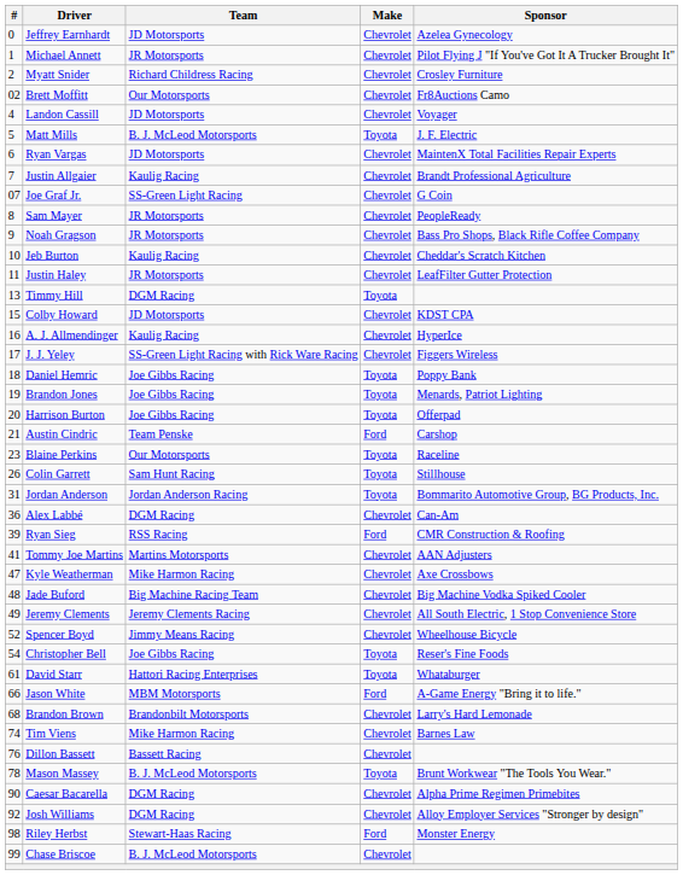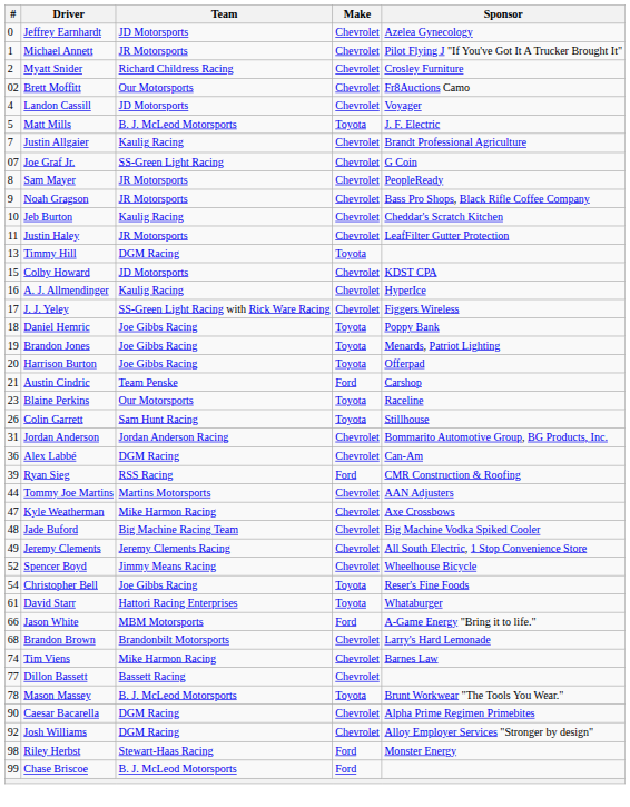 <table class="wikitable" style="font-size:95%">
 <tr>
 <th>#</th>
 <th>Driver</th>
 <th>Team</th>
 <th>Make</th>
 <th>Sponsor</th>
 </tr>
 <tr>
 <td>0</td>
 <td><a href='#'>Jeffrey Earnhardt</a></td>
 <td><a href='#'>JD Motorsports</a></td>
 <td><a href='#'>Chevrolet</a></td>
 <td><a href='#'>Azelea Gynecology</a></td>
 </tr>
 <tr>
 <td>1</td>
 <td><a href='#'>Michael Annett</a></td>
 <td><a href='#'>JR Motorsports</a></td>
 <td><a href='#'>Chevrolet</a></td>
 <td><a href='#'>Pilot Flying J</a> "If You've Got It A Trucker Brought It"</td>
 </tr>
 <tr>
 <td>2</td>
 <td><a href='#'>Myatt Snider</a></td>
 <td><a href='#'>Richard Childress Racing</a></td>
 <td><a href='#'>Chevrolet</a></td>
 <td><a href='#'>Crosley Furniture</a></td>
 </tr>
 <tr>
 <td>02</td>
 <td><a href='#'>Brett Moffitt</a></td>
 <td><a href='#'>Our Motorsports</a></td>
 <td><a href='#'>Chevrolet</a></td>
 <td><a href='#'>Fr8Auctions</a> Camo</td>
 </tr>
 <tr>
 <td>4</td>
 <td><a href='#'>Landon Cassill</a></td>
 <td><a href='#'>JD Motorsports</a></td>
 <td><a href='#'>Chevrolet</a></td>
 <td><a href='#'>Voyager</a></td>
 </tr>
 <tr>
 <td>5</td>
 <td><a href='#'>Matt Mills</a></td>
 <td><a href='#'>B. J. McLeod Motorsports</a></td>
 <td><a href='#'>Toyota</a></td>
 <td><a href='#'>J. F. Electric</a></td>
-</tr>
-<tr>
-<td>6</td>
-<td><a href='#'>Ryan Vargas</a></td>
-<td><a href='#'>JD Motorsports</a></td>
-<td><a href='#'>Chevrolet</a></td>
-<td><a href='#'>MaintenX Total Facilities Repair Experts</a></td>
 </tr>
 <tr>
 <td>7</td>
 <td><a href='#'>Justin Allgaier</a></td>
 <td><a href='#'>Kaulig Racing</a></td>
 <td><a href='#'>Chevrolet</a></td>
 <td><a href='#'>Brandt Professional Agriculture</a></td>
 </tr>
 <tr>
 <td>07</td>
 <td><a href='#'>Joe Graf Jr.</a></td>
 <td><a href='#'>SS-Green Light Racing</a></td>
 <td><a href='#'>Chevrolet</a></td>
 <td><a href='#'>G Coin</a></td>
 </tr>
 <tr>
 <td>8</td>
 <td><a href='#'>Sam Mayer</a></td>
 <td><a href='#'>JR Motorsports</a></td>
 <td><a href='#'>Chevrolet</a></td>
 <td><a href='#'>PeopleReady</a></td>
 </tr>
 <tr>
 <td>9</td>
 <td><a href='#'>Noah Gragson</a></td>
 <td><a href='#'>JR Motorsports</a></td>
 <td><a href='#'>Chevrolet</a></td>
 <td><a href='#'>Bass Pro Shops</a>, <a href='#'>Black Rifle Coffee Company</a></td>
 </tr>
 <tr>
 <td>10</td>
 <td><a href='#'>Jeb Burton</a></td>
 <td><a href='#'>Kaulig Racing</a></td>
 <td><a href='#'>Chevrolet</a></td>
 <td><a href='#'>Cheddar's Scratch Kitchen</a></td>
 </tr>
 <tr>
 <td>11</td>
 <td><a href='#'>Justin Haley</a></td>
 <td><a href='#'>JR Motorsports</a></td>
 <td><a href='#'>Chevrolet</a></td>
 <td><a href='#'>LeafFilter Gutter Protection</a></td>
 </tr>
 <tr>
 <td>13</td>
 <td><a href='#'>Timmy Hill</a></td>
 <td><a href='#'>DGM Racing</a></td>
 <td><a href='#'>Toyota</a></td>
 <td></td>
 </tr>
 <tr>
 <td>15</td>
 <td><a href='#'>Colby Howard</a></td>
 <td><a href='#'>JD Motorsports</a></td>
 <td><a href='#'>Chevrolet</a></td>
 <td><a href='#'>KDST CPA</a></td>
 </tr>
 <tr>
 <td>16</td>
 <td><a href='#'>A. J. Allmendinger</a></td>
 <td><a href='#'>Kaulig Racing</a></td>
 <td><a href='#'>Chevrolet</a></td>
 <td><a href='#'>HyperIce</a></td>
 </tr>
 <tr>
 <td>17</td>
 <td><a href='#'>J. J. Yeley</a></td>
 <td><a href='#'>SS-Green Light Racing</a> with <a href='#'>Rick Ware Racing</a></td>
 <td><a href='#'>Chevrolet</a></td>
 <td><a href='#'>Figgers Wireless</a></td>
 </tr>
 <tr>
 <td>18</td>
 <td><a href='#'>Daniel Hemric</a></td>
 <td><a href='#'>Joe Gibbs Racing</a></td>
 <td><a href='#'>Toyota</a></td>
 <td><a href='#'>Poppy Bank</a></td>
 </tr>
 <tr>
 <td>19</td>
 <td><a href='#'>Brandon Jones</a></td>
 <td><a href='#'>Joe Gibbs Racing</a></td>
 <td><a href='#'>Toyota</a></td>
 <td><a href='#'>Menards</a>, <a href='#'>Patriot Lighting</a></td>
 </tr>
 <tr>
 <td>20</td>
 <td><a href='#'>Harrison Burton</a></td>
 <td><a href='#'>Joe Gibbs Racing</a></td>
 <td><a href='#'>Toyota</a></td>
 <td><a href='#'>Offerpad</a></td>
 </tr>
 <tr>
 <td>21</td>
 <td><a href='#'>Austin Cindric</a></td>
 <td><a href='#'>Team Penske</a></td>
 <td><a href='#'>Ford</a></td>
 <td><a href='#'>Carshop</a></td>
 </tr>
 <tr>
 <td>23</td>
 <td><a href='#'>Blaine Perkins</a></td>
 <td><a href='#'>Our Motorsports</a></td>
 <td><a href='#'>Toyota</a></td>
 <td><a href='#'>Raceline</a></td>
 </tr>
 <tr>
 <td>26</td>
 <td><a href='#'>Colin Garrett</a></td>
 <td><a href='#'>Sam Hunt Racing</a></td>
 <td><a href='#'>Toyota</a></td>
 <td><a href='#'>Stillhouse</a></td>
 </tr>
 <tr>
 <td>31</td>
 <td><a href='#'>Jordan Anderson</a></td>
 <td><a href='#'>Jordan Anderson Racing</a></td>
-<td><a href='#'>Toyota</a></td>
+<td><a href='#'>Chevrolet</a></td>
 <td><a href='#'>Bommarito Automotive Group</a>, <a href='#'>BG Products, Inc.</a></td>
 </tr>
 <tr>
 <td>36</td>
 <td><a href='#'>Alex Labbé</a></td>
 <td><a href='#'>DGM Racing</a></td>
 <td><a href='#'>Chevrolet</a></td>
 <td><a href='#'>Can-Am</a></td>
 </tr>
 <tr>
 <td>39</td>
 <td><a href='#'>Ryan Sieg</a></td>
 <td><a href='#'>RSS Racing</a></td>
 <td><a href='#'>Ford</a></td>
 <td><a href='#'>CMR Construction & Roofing</a></td>
 </tr>
 <tr>
-<td>41</td>
+<td>44</td>
 <td><a href='#'>Tommy Joe Martins</a></td>
 <td><a href='#'>Martins Motorsports</a></td>
 <td><a href='#'>Chevrolet</a></td>
 <td><a href='#'>AAN Adjusters</a></td>
 </tr>
 <tr>
 <td>47</td>
 <td><a href='#'>Kyle Weatherman</a></td>
 <td><a href='#'>Mike Harmon Racing</a></td>
 <td><a href='#'>Chevrolet</a></td>
 <td><a href='#'>Axe Crossbows</a></td>
 </tr>
 <tr>
 <td>48</td>
 <td><a href='#'>Jade Buford</a></td>
 <td><a href='#'>Big Machine Racing Team</a></td>
 <td><a href='#'>Chevrolet</a></td>
 <td><a href='#'>Big Machine Vodka Spiked Cooler</a></td>
 </tr>
 <tr>
 <td>49</td>
 <td><a href='#'>Jeremy Clements</a></td>
 <td><a href='#'>Jeremy Clements Racing</a></td>
 <td><a href='#'>Chevrolet</a></td>
 <td><a href='#'>All South Electric</a>, <a href='#'>1 Stop Convenience Store</a></td>
 </tr>
 <tr>
 <td>52</td>
 <td><a href='#'>Spencer Boyd</a></td>
 <td><a href='#'>Jimmy Means Racing</a></td>
 <td><a href='#'>Chevrolet</a></td>
 <td><a href='#'>Wheelhouse Bicycle</a></td>
 </tr>
 <tr>
 <td>54</td>
 <td><a href='#'>Christopher Bell</a></td>
 <td><a href='#'>Joe Gibbs Racing</a></td>
 <td><a href='#'>Toyota</a></td>
 <td><a href='#'>Reser's Fine Foods</a></td>
 </tr>
 <tr>
 <td>61</td>
 <td><a href='#'>David Starr</a></td>
 <td><a href='#'>Hattori Racing Enterprises</a></td>
 <td><a href='#'>Toyota</a></td>
 <td><a href='#'>Whataburger</a></td>
 </tr>
 <tr>
 <td>66</td>
 <td><a href='#'>Jason White</a></td>
 <td><a href='#'>MBM Motorsports</a></td>
 <td><a href='#'>Ford</a></td>
 <td><a href='#'>A-Game Energy</a> "Bring it to life."</td>
 </tr>
 <tr>
 <td>68</td>
 <td><a href='#'>Brandon Brown</a></td>
 <td><a href='#'>Brandonbilt Motorsports</a></td>
 <td><a href='#'>Chevrolet</a></td>
 <td><a href='#'>Larry's Hard Lemonade</a></td>
 </tr>
 <tr>
 <td>74</td>
 <td><a href='#'>Tim Viens</a></td>
 <td><a href='#'>Mike Harmon Racing</a></td>
 <td><a href='#'>Chevrolet</a></td>
 <td><a href='#'>Barnes Law</a></td>
 </tr>
 <tr>
-<td>76</td>
+<td>77</td>
 <td><a href='#'>Dillon Bassett</a></td>
 <td><a href='#'>Bassett Racing</a></td>
 <td><a href='#'>Chevrolet</a></td>
 <td></td>
 </tr>
 <tr>
 <td>78</td>
 <td><a href='#'>Mason Massey</a></td>
 <td><a href='#'>B. J. McLeod Motorsports</a></td>
 <td><a href='#'>Toyota</a></td>
 <td><a href='#'>Brunt Workwear</a> "The Tools You Wear."</td>
 </tr>
 <tr>
 <td>90</td>
 <td><a href='#'>Caesar Bacarella</a></td>
 <td><a href='#'>DGM Racing</a></td>
 <td><a href='#'>Chevrolet</a></td>
 <td><a href='#'>Alpha Prime Regimen Primebites</a></td>
 </tr>
 <tr>
 <td>92</td>
 <td><a href='#'>Josh Williams</a></td>
 <td><a href='#'>DGM Racing</a></td>
 <td><a href='#'>Chevrolet</a></td>
 <td><a href='#'>Alloy Employer Services</a> "Stronger by design"</td>
 </tr>
 <tr>
 <td>98</td>
 <td><a href='#'>Riley Herbst</a></td>
 <td><a href='#'>Stewart-Haas Racing</a></td>
 <td><a href='#'>Ford</a></td>
 <td><a href='#'>Monster Energy</a></td>
 </tr>
 <tr>
 <td>99</td>
 <td><a href='#'>Chase Briscoe</a></td>
 <td><a href='#'>B. J. McLeod Motorsports</a></td>
-<td><a href='#'>Chevrolet</a></td>
+<td><a href='#'>Ford</a></td>
 <td> </td>
 </tr>
 <tr>
 <th colspan="5"></th>
 </tr>
 </table>
